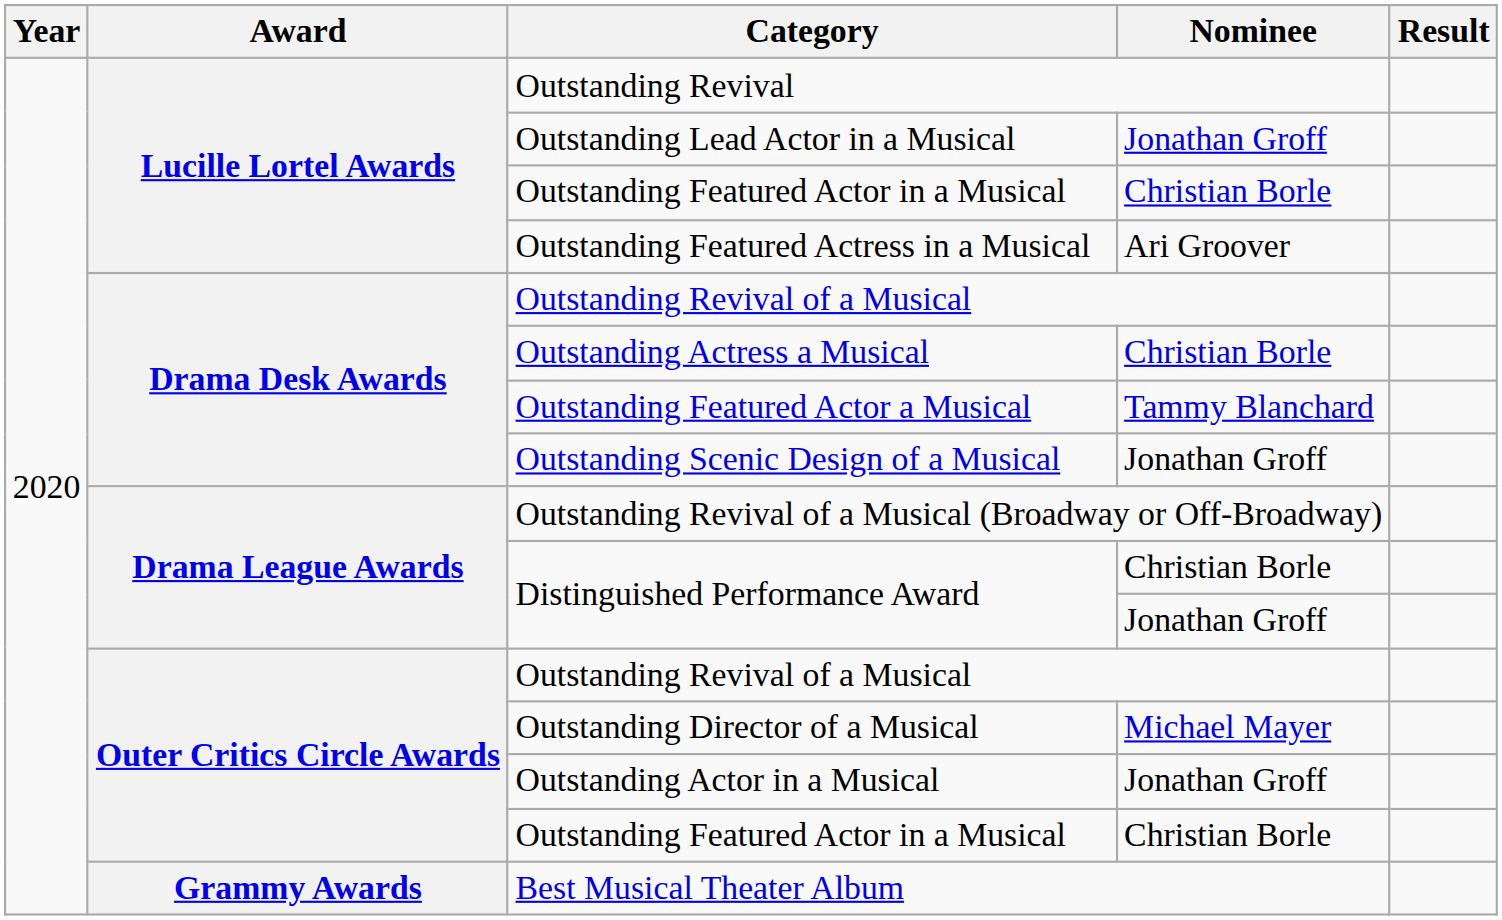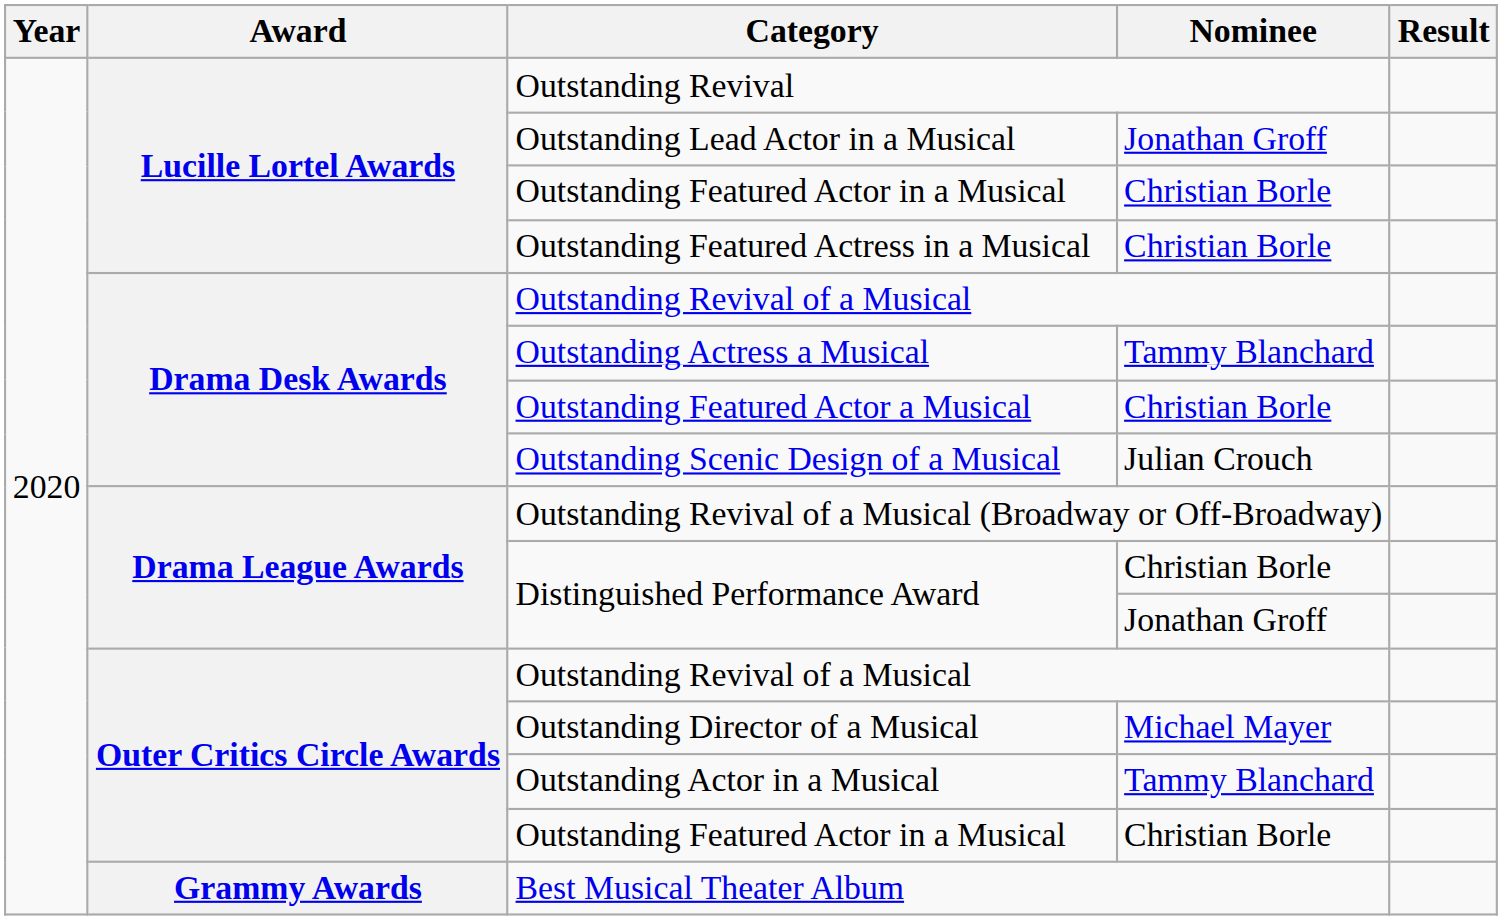 <table class="wikitable">
 <tr>
 <th scope="col">Year</th>
 <th scope="col">Award</th>
 <th scope="col">Category</th>
 <th scope="col">Nominee</th>
 <th scope="col">Result</th>
 </tr>
 <tr>
 <td rowspan="16">2020</td>
 <th scope="row" rowspan="4"><a href='#'>Lucille Lortel Awards</a></th>
 <td colspan="2">Outstanding Revival</td>
 <td></td>
 </tr>
 <tr>
 <td>Outstanding Lead Actor in a Musical</td>
 <td><a href='#'>Jonathan Groff</a></td>
 <td></td>
 </tr>
 <tr>
 <td>Outstanding Featured Actor in a Musical</td>
 <td><a href='#'>Christian Borle</a></td>
 <td></td>
 </tr>
 <tr>
 <td>Outstanding Featured Actress in a Musical</td>
-<td>Ari Groover</td>
+<td><a href='#'>Christian Borle</a></td>
 <td></td>
 </tr>
 <tr>
 <th scope="row" rowspan="4"><a href='#'>Drama Desk Awards</a></th>
 <td colspan="2"><a href='#'>Outstanding Revival of a Musical</a></td>
 <td></td>
 </tr>
 <tr>
 <td><a href='#'>Outstanding Actress a Musical</a></td>
+<td><a href='#'>Tammy Blanchard</a></td>
+<td></td>
+</tr>
+<tr>
+<td><a href='#'>Outstanding Featured Actor a Musical</a></td>
 <td><a href='#'>Christian Borle</a></td>
 <td></td>
 </tr>
 <tr>
-<td><a href='#'>Outstanding Featured Actor a Musical</a></td>
-<td><a href='#'>Tammy Blanchard</a></td>
-<td></td>
-</tr>
-<tr>
 <td><a href='#'>Outstanding Scenic Design of a Musical</a></td>
-<td>Jonathan Groff</td>
+<td>Julian Crouch</td>
 <td></td>
 </tr>
 <tr>
 <th scope="row" rowspan="3"><a href='#'>Drama League Awards</a></th>
 <td colspan="2">Outstanding Revival of a Musical (Broadway or Off-Broadway)</td>
 <td></td>
 </tr>
 <tr>
 <td rowspan="2">Distinguished Performance Award</td>
 <td>Christian Borle</td>
 <td></td>
 </tr>
 <tr>
 <td>Jonathan Groff</td>
 <td></td>
 </tr>
 <tr>
 <th scope="row" rowspan="4"><a href='#'>Outer Critics Circle Awards</a></th>
 <td colspan="2">Outstanding Revival of a Musical</td>
 <td></td>
 </tr>
 <tr>
 <td>Outstanding Director of a Musical</td>
 <td><a href='#'>Michael Mayer</a></td>
 <td></td>
 </tr>
 <tr>
 <td>Outstanding Actor in a Musical</td>
-<td>Jonathan Groff</td>
+<td><a href='#'>Tammy Blanchard</a></td>
 <td></td>
 </tr>
 <tr>
 <td>Outstanding Featured Actor in a Musical</td>
 <td>Christian Borle</td>
 <td></td>
 </tr>
 <tr>
 <th scope="row"><a href='#'>Grammy Awards</a></th>
 <td colspan="2"><a href='#'>Best Musical Theater Album</a></td>
 <td></td>
 </tr>
 </table>
